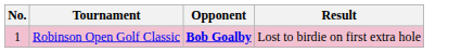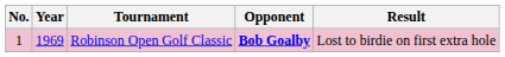 <table class="wikitable" style="font-size:95%;">
 <tr>
 <th>No.</th>
+<th>Year</th>
 <th>Tournament</th>
 <th>Opponent</th>
 <th>Result</th>
 </tr>
 <tr style="background:#F2C1D1;">
 <td align=center>1</td>
+<td><a href='#'>1969</a></td>
 <td><a href='#'>Robinson Open Golf Classic</a></td>
 <td><strong> <a href='#'>Bob Goalby</a></strong></td>
 <td>Lost to birdie on first extra hole</td>
 </tr>
 </table>
